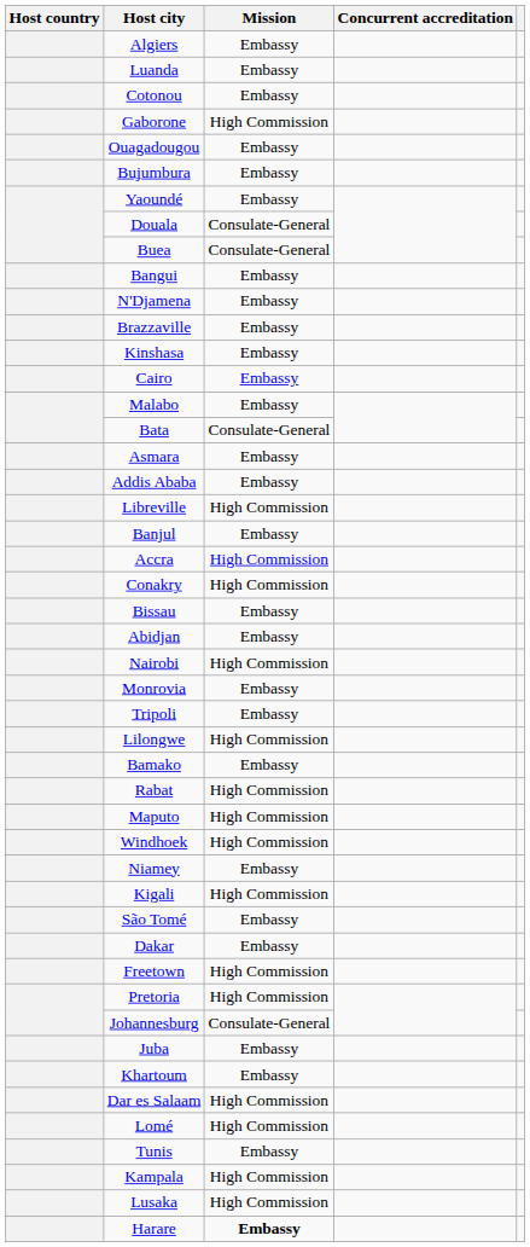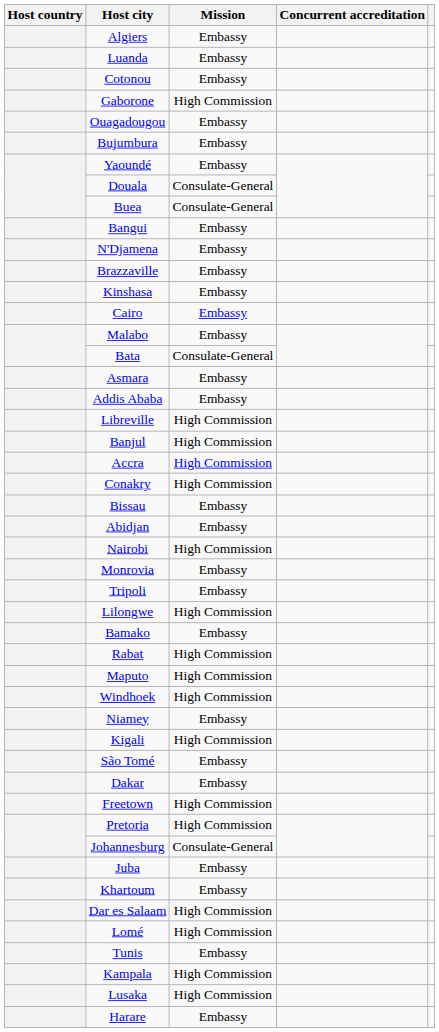 <table class="wikitable plainrowheaders" style="text-align:center;">
 <tr>
 <th scope="col">Host country</th>
 <th scope="col">Host city</th>
 <th scope="col">Mission</th>
 <th scope="col">Concurrent accreditation</th>
 <th scope="col"></th>
 </tr>
 <tr>
 <th scope="row"></th>
 <td><a href='#'>Algiers</a></td>
 <td>Embassy</td>
 <td></td>
 <td></td>
 </tr>
 <tr>
 <th scope="row"></th>
 <td><a href='#'>Luanda</a></td>
 <td>Embassy</td>
 <td></td>
 <td></td>
 </tr>
 <tr>
 <th scope="row"></th>
 <td><a href='#'>Cotonou</a></td>
 <td>Embassy</td>
 <td></td>
 <td></td>
 </tr>
 <tr>
 <th scope="row"></th>
 <td><a href='#'>Gaborone</a></td>
 <td>High Commission</td>
 <td></td>
 <td></td>
 </tr>
 <tr>
 <th scope="row"></th>
 <td><a href='#'>Ouagadougou</a></td>
 <td>Embassy</td>
 <td></td>
 <td></td>
 </tr>
 <tr>
 <th scope="row"></th>
 <td><a href='#'>Bujumbura</a></td>
 <td>Embassy</td>
 <td></td>
 <td></td>
 </tr>
 <tr>
 <th scope="row" rowspan="3"></th>
 <td><a href='#'>Yaoundé</a></td>
 <td>Embassy</td>
 <td rowspan="3"></td>
 <td></td>
 </tr>
 <tr>
 <td><a href='#'>Douala</a></td>
 <td>Consulate-General</td>
 <td></td>
 </tr>
 <tr>
 <td><a href='#'>Buea</a></td>
 <td>Consulate-General</td>
 <td></td>
 </tr>
 <tr>
 <th scope="row"></th>
 <td><a href='#'>Bangui</a></td>
 <td>Embassy</td>
 <td></td>
 <td></td>
 </tr>
 <tr>
 <th scope="row"></th>
 <td><a href='#'>N'Djamena</a></td>
 <td>Embassy</td>
 <td></td>
 <td></td>
 </tr>
 <tr>
 <th scope="row"></th>
 <td><a href='#'>Brazzaville</a></td>
 <td>Embassy</td>
 <td></td>
 <td></td>
 </tr>
 <tr>
 <th scope="row"></th>
 <td><a href='#'>Kinshasa</a></td>
 <td>Embassy</td>
 <td></td>
 <td></td>
 </tr>
 <tr>
 <th scope="row"></th>
 <td><a href='#'>Cairo</a></td>
 <td><a href='#'>Embassy</a></td>
 <td></td>
 <td></td>
 </tr>
 <tr>
 <th scope="row" rowspan="2"></th>
 <td><a href='#'>Malabo</a></td>
 <td>Embassy</td>
 <td rowspan="2"></td>
 <td></td>
 </tr>
 <tr>
 <td><a href='#'>Bata</a></td>
 <td>Consulate-General</td>
 <td></td>
 </tr>
 <tr>
 <th scope="row"></th>
 <td><a href='#'>Asmara</a></td>
 <td>Embassy</td>
 <td></td>
 <td></td>
 </tr>
 <tr>
 <th scope="row"></th>
 <td><a href='#'>Addis Ababa</a></td>
 <td>Embassy</td>
 <td></td>
 <td></td>
 </tr>
 <tr>
 <th scope="row"></th>
 <td><a href='#'>Libreville</a></td>
 <td>High Commission</td>
 <td></td>
 <td></td>
 </tr>
 <tr>
 <th scope="row"></th>
 <td><a href='#'>Banjul</a></td>
-<td>Embassy</td>
+<td>High Commission</td>
 <td></td>
 <td></td>
 </tr>
 <tr>
 <th scope="row"></th>
 <td><a href='#'>Accra</a></td>
 <td><a href='#'>High Commission</a></td>
 <td></td>
 <td></td>
 </tr>
 <tr>
 <th scope="row"></th>
 <td><a href='#'>Conakry</a></td>
 <td>High Commission</td>
 <td></td>
 <td></td>
 </tr>
 <tr>
 <th scope="row"></th>
 <td><a href='#'>Bissau</a></td>
 <td>Embassy</td>
 <td></td>
 <td></td>
 </tr>
 <tr>
 <th scope="row"></th>
 <td><a href='#'>Abidjan</a></td>
 <td>Embassy</td>
 <td></td>
 <td></td>
 </tr>
 <tr>
 <th scope="row"></th>
 <td><a href='#'>Nairobi</a></td>
 <td>High Commission</td>
 <td></td>
 <td></td>
 </tr>
 <tr>
 <th scope="row"></th>
 <td><a href='#'>Monrovia</a></td>
 <td>Embassy</td>
 <td></td>
 <td></td>
 </tr>
 <tr>
 <th scope="row"></th>
 <td><a href='#'>Tripoli</a></td>
 <td>Embassy</td>
 <td></td>
 <td></td>
 </tr>
 <tr>
 <th scope="row"></th>
 <td><a href='#'>Lilongwe</a></td>
 <td>High Commission</td>
 <td></td>
 <td></td>
 </tr>
 <tr>
 <th scope="row"></th>
 <td><a href='#'>Bamako</a></td>
 <td>Embassy</td>
 <td></td>
 <td></td>
 </tr>
 <tr>
 <th scope="row"></th>
 <td><a href='#'>Rabat</a></td>
 <td>High Commission</td>
 <td></td>
 <td></td>
 </tr>
 <tr>
 <th scope="row"></th>
 <td><a href='#'>Maputo</a></td>
 <td>High Commission</td>
 <td></td>
 <td></td>
 </tr>
 <tr>
 <th scope="row"></th>
 <td><a href='#'>Windhoek</a></td>
 <td>High Commission</td>
 <td></td>
 <td></td>
 </tr>
 <tr>
 <th scope="row"></th>
 <td><a href='#'>Niamey</a></td>
 <td>Embassy</td>
 <td></td>
 <td></td>
 </tr>
 <tr>
 <th scope="row"></th>
 <td><a href='#'>Kigali</a></td>
 <td>High Commission</td>
 <td></td>
 <td></td>
 </tr>
 <tr>
 <th scope="row"></th>
 <td><a href='#'>São Tomé</a></td>
 <td>Embassy</td>
 <td></td>
 <td></td>
 </tr>
 <tr>
 <th scope="row"></th>
 <td><a href='#'>Dakar</a></td>
 <td>Embassy</td>
 <td></td>
 <td></td>
 </tr>
 <tr>
 <th scope="row"></th>
 <td><a href='#'>Freetown</a></td>
 <td>High Commission</td>
 <td></td>
 <td></td>
 </tr>
 <tr>
 <th scope="row" rowspan="2"></th>
 <td><a href='#'>Pretoria</a></td>
 <td>High Commission</td>
 <td rowspan="2"></td>
 <td></td>
 </tr>
 <tr>
 <td><a href='#'>Johannesburg</a></td>
 <td>Consulate-General</td>
 <td></td>
 </tr>
 <tr>
 <th scope="row"></th>
 <td><a href='#'>Juba</a></td>
 <td>Embassy</td>
 <td></td>
 <td></td>
 </tr>
 <tr>
 <th scope="row"></th>
 <td><a href='#'>Khartoum</a></td>
 <td>Embassy</td>
 <td></td>
 <td></td>
 </tr>
 <tr>
 <th scope="row"></th>
 <td><a href='#'>Dar es Salaam</a></td>
 <td>High Commission</td>
 <td></td>
 <td></td>
 </tr>
 <tr>
 <th scope="row"></th>
 <td><a href='#'>Lomé</a></td>
 <td>High Commission</td>
 <td></td>
 <td></td>
 </tr>
 <tr>
 <th scope="row"></th>
 <td><a href='#'>Tunis</a></td>
 <td>Embassy</td>
 <td></td>
 <td></td>
 </tr>
 <tr>
 <th scope="row"></th>
 <td><a href='#'>Kampala</a></td>
 <td>High Commission</td>
 <td></td>
 <td></td>
 </tr>
 <tr>
 <th scope="row"></th>
 <td><a href='#'>Lusaka</a></td>
 <td>High Commission</td>
 <td></td>
 <td></td>
 </tr>
 <tr>
 <th scope="row"></th>
 <td><a href='#'>Harare</a></td>
-<td><strong>Embassy</strong></td>
+<td>Embassy</td>
 <td></td>
 <td></td>
 </tr>
 </table>
